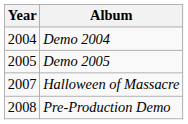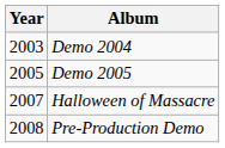 <table class=wikitable>
 <tr>
 <th>Year</th>
 <th>Album</th>
 </tr>
 <tr>
-<td>2004</td>
+<td>2003</td>
 <td><em>Demo 2004</em></td>
 </tr>
 <tr>
 <td>2005</td>
 <td><em>Demo 2005</em></td>
 </tr>
 <tr>
 <td>2007</td>
 <td><em>Halloween of Massacre</em></td>
 </tr>
 <tr>
 <td>2008</td>
 <td><em>Pre-Production Demo</em></td>
 </tr>
 </table>
